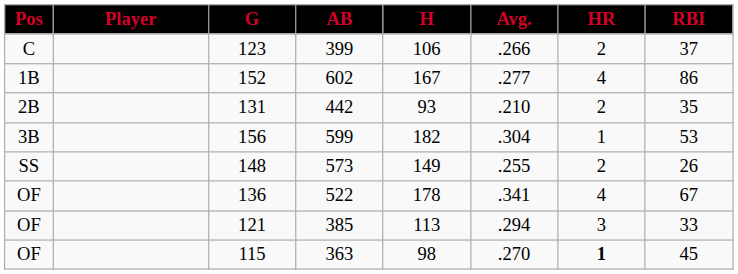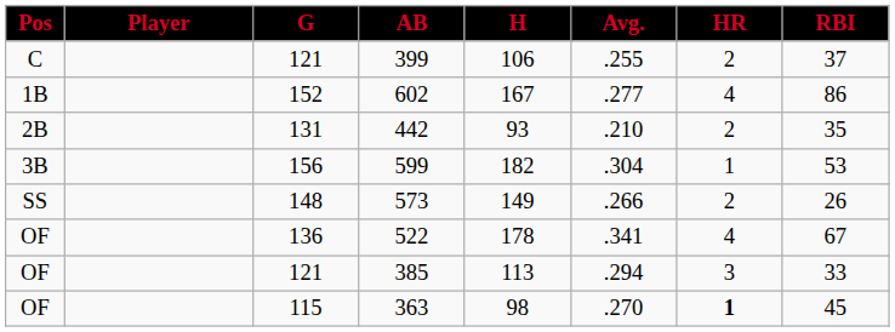 <table class="wikitable sortable">
 <tr>
 <th style="background:black;color:#d40026;" width="5%">Pos</th>
 <th style="background:black;color:#d40026;" width="16%">Player</th>
 <th style="background:black;color:#d40026;" width="9%">G</th>
 <th style="background:black;color:#d40026;" width="9%">AB</th>
 <th style="background:black;color:#d40026;" width="9%">H</th>
 <th style="background:black;color:#d40026;" width="9%">Avg.</th>
 <th style="background:black;color:#d40026;" width="9%">HR</th>
 <th style="background:black;color:#d40026;" width="9%">RBI</th>
 </tr>
 <tr align="center">
 <td>C</td>
 <td></td>
-<td>123</td>
+<td>121</td>
 <td>399</td>
 <td>106</td>
-<td>.266</td>
+<td>.255</td>
 <td>2</td>
 <td>37</td>
 </tr>
 <tr align="center">
 <td>1B</td>
 <td></td>
 <td>152</td>
 <td>602</td>
 <td>167</td>
 <td>.277</td>
 <td>4</td>
 <td>86</td>
 </tr>
 <tr align="center">
 <td>2B</td>
 <td></td>
 <td>131</td>
 <td>442</td>
 <td>93</td>
 <td>.210</td>
 <td>2</td>
 <td>35</td>
 </tr>
 <tr align="center">
 <td>3B</td>
 <td></td>
 <td>156</td>
 <td>599</td>
 <td>182</td>
 <td>.304</td>
 <td>1</td>
 <td>53</td>
 </tr>
 <tr align="center">
 <td>SS</td>
 <td></td>
 <td>148</td>
 <td>573</td>
 <td>149</td>
-<td>.255</td>
+<td>.266</td>
 <td>2</td>
 <td>26</td>
 </tr>
 <tr align="center">
 <td>OF</td>
 <td></td>
 <td>136</td>
 <td>522</td>
 <td>178</td>
 <td>.341</td>
 <td>4</td>
 <td>67</td>
 </tr>
 <tr align="center">
 <td>OF</td>
 <td></td>
 <td>121</td>
 <td>385</td>
 <td>113</td>
 <td>.294</td>
 <td>3</td>
 <td>33</td>
 </tr>
 <tr align="center">
 <td>OF</td>
 <td></td>
 <td>115</td>
 <td>363</td>
 <td>98</td>
 <td>.270</td>
 <td><strong>1</strong></td>
 <td>45</td>
 </tr>
 </table>
